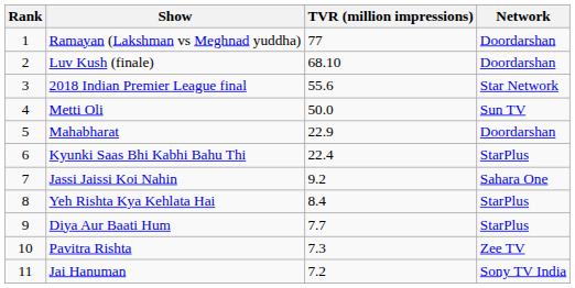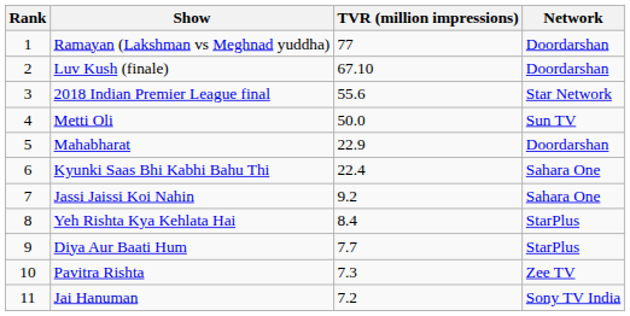 <table class="sortable wikitable">
 <tr>
 <th>Rank</th>
 <th>Show</th>
 <th>TVR (million impressions)</th>
 <th>Network</th>
 </tr>
 <tr>
 <td align="center">1</td>
 <td><a href='#'>Ramayan</a> (<a href='#'>Lakshman</a> vs <a href='#'>Meghnad</a> yuddha)</td>
 <td>77</td>
 <td><a href='#'>Doordarshan</a></td>
 </tr>
 <tr>
 <td align="center">2</td>
 <td><a href='#'>Luv Kush</a> (finale)</td>
-<td>68.10</td>
+<td>67.10</td>
 <td><a href='#'>Doordarshan</a></td>
 </tr>
 <tr>
 <td align="center">3</td>
 <td><a href='#'>2018 Indian Premier League final</a></td>
 <td>55.6</td>
 <td><a href='#'>Star Network</a></td>
 </tr>
 <tr>
 <td align="center">4</td>
 <td><a href='#'>Metti Oli</a></td>
 <td>50.0</td>
 <td><a href='#'>Sun TV</a></td>
 </tr>
 <tr>
 <td align="center">5</td>
 <td><a href='#'>Mahabharat</a></td>
 <td>22.9</td>
 <td><a href='#'>Doordarshan</a></td>
 </tr>
 <tr>
 <td align="center">6</td>
 <td><a href='#'>Kyunki Saas Bhi Kabhi Bahu Thi</a></td>
 <td>22.4</td>
-<td><a href='#'>StarPlus</a></td>
+<td><a href='#'>Sahara One</a></td>
 </tr>
 <tr>
 <td align="center">7</td>
 <td><a href='#'>Jassi Jaissi Koi Nahin</a></td>
 <td>9.2</td>
 <td><a href='#'>Sahara One</a></td>
 </tr>
 <tr>
 <td align="center">8</td>
 <td><a href='#'>Yeh Rishta Kya Kehlata Hai</a></td>
 <td>8.4</td>
 <td><a href='#'>StarPlus</a></td>
 </tr>
 <tr>
 <td align="center">9</td>
 <td><a href='#'>Diya Aur Baati Hum</a></td>
 <td>7.7</td>
 <td><a href='#'>StarPlus</a></td>
 </tr>
 <tr>
 <td align="center">10</td>
 <td><a href='#'>Pavitra Rishta</a></td>
 <td>7.3</td>
 <td><a href='#'>Zee TV</a></td>
 </tr>
 <tr>
 <td align="center">11</td>
 <td><a href='#'>Jai Hanuman</a></td>
 <td>7.2</td>
 <td><a href='#'>Sony TV India</a></td>
 </tr>
 </table>
